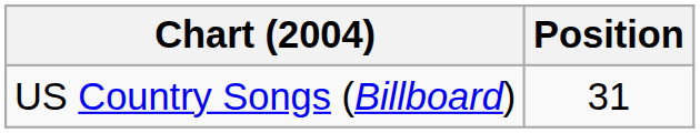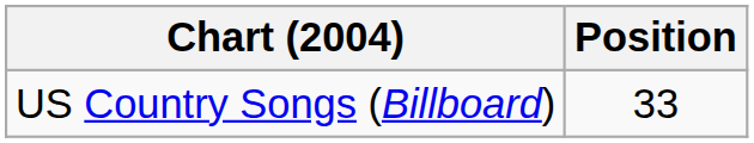 <table class="wikitable sortable">
 <tr>
 <th scope="col">Chart (2004)</th>
 <th scope="col">Position</th>
 </tr>
 <tr>
 <td>US <a href='#'>Country Songs</a> (<em><a href='#'>Billboard</a></em>)</td>
-<td align="center">31</td>
+<td align="center">33</td>
 </tr>
 </table>
